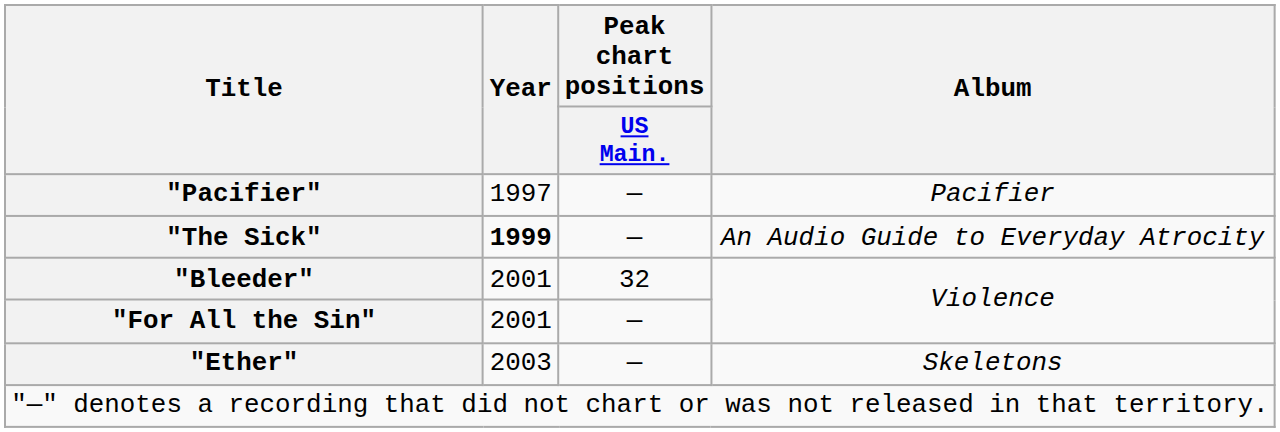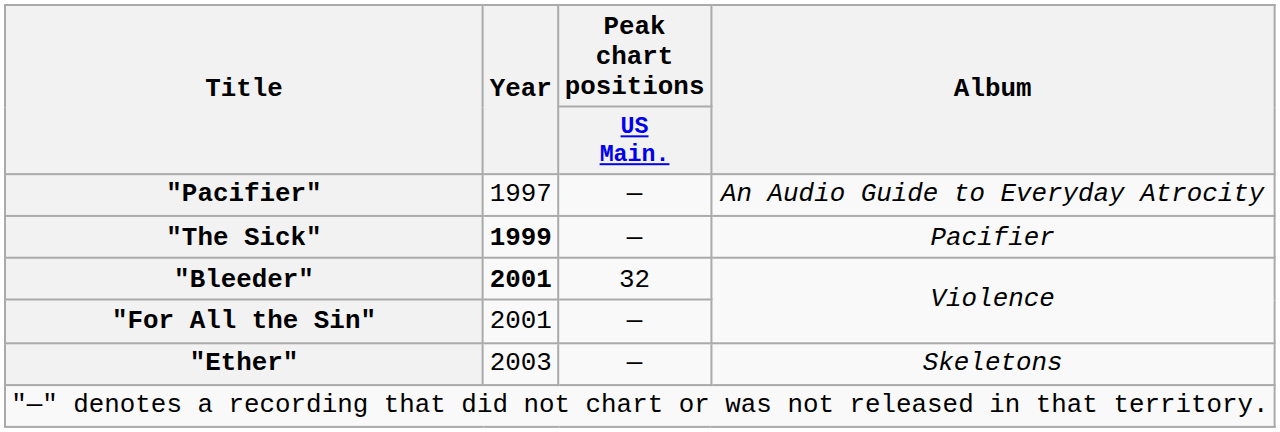 <table class="wikitable plainrowheaders" style="text-align:center;">
 <tr>
 <th scope="col"  rowspan="2" style="width:18em;">Title</th>
 <th scope="col"  rowspan="2">Year</th>
 <th>Peak chart positions</th>
 <th scope="col" rowspan="2">Album</th>
 </tr>
 <tr>
 <th scope="col" style="width:3em;font-size:90%;"><a href='#'>US<br>Main.</a><br></th>
 </tr>
 <tr>
 <th scope="row">"Pacifier"</th>
 <td>1997</td>
 <td>—</td>
-<td><em>Pacifier</em></td>
+<td><em>An Audio Guide to Everyday Atrocity</em></td>
 </tr>
 <tr>
 <th scope="row">"The Sick"</th>
 <td><strong>1999</strong></td>
 <td>—</td>
-<td><em>An Audio Guide to Everyday Atrocity</em></td>
+<td><em>Pacifier</em></td>
 </tr>
 <tr>
 <th scope="row">"Bleeder"</th>
-<td>2001</td>
+<td><strong>2001</strong></td>
 <td>32</td>
 <td rowspan="2"><em>Violence</em></td>
 </tr>
 <tr>
 <th scope="row">"For All the Sin"</th>
 <td>2001</td>
 <td>—</td>
 </tr>
 <tr>
 <th scope="row">"Ether"</th>
 <td>2003</td>
 <td>—</td>
 <td><em>Skeletons</em></td>
 </tr>
 <tr>
 <td colspan="4">"—" denotes a recording that did not chart or was not released in that territory.</td>
 </tr>
 </table>
